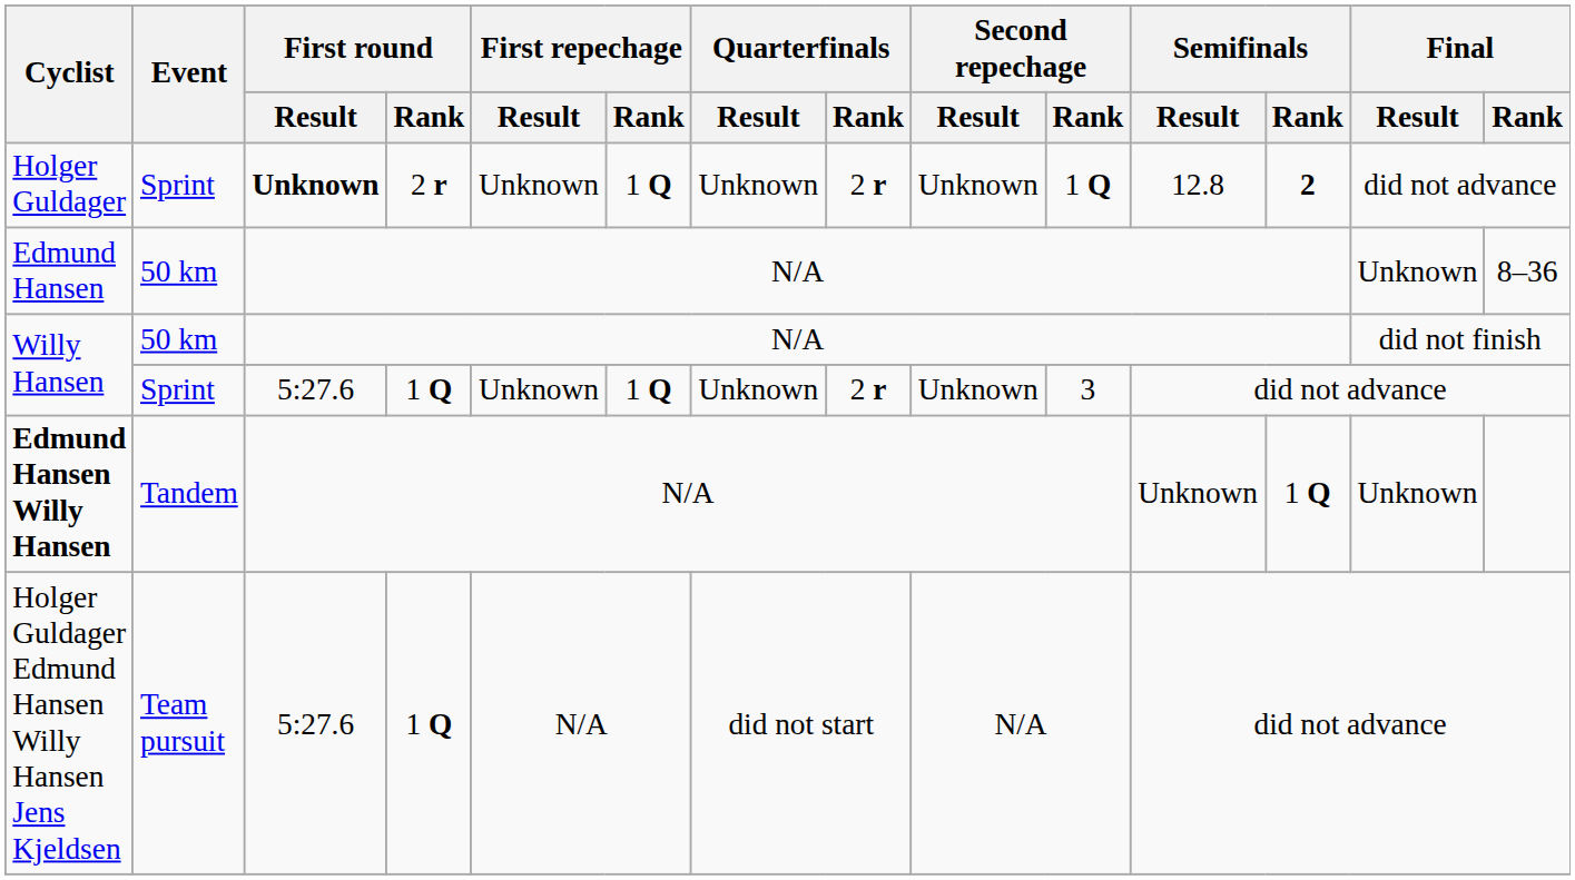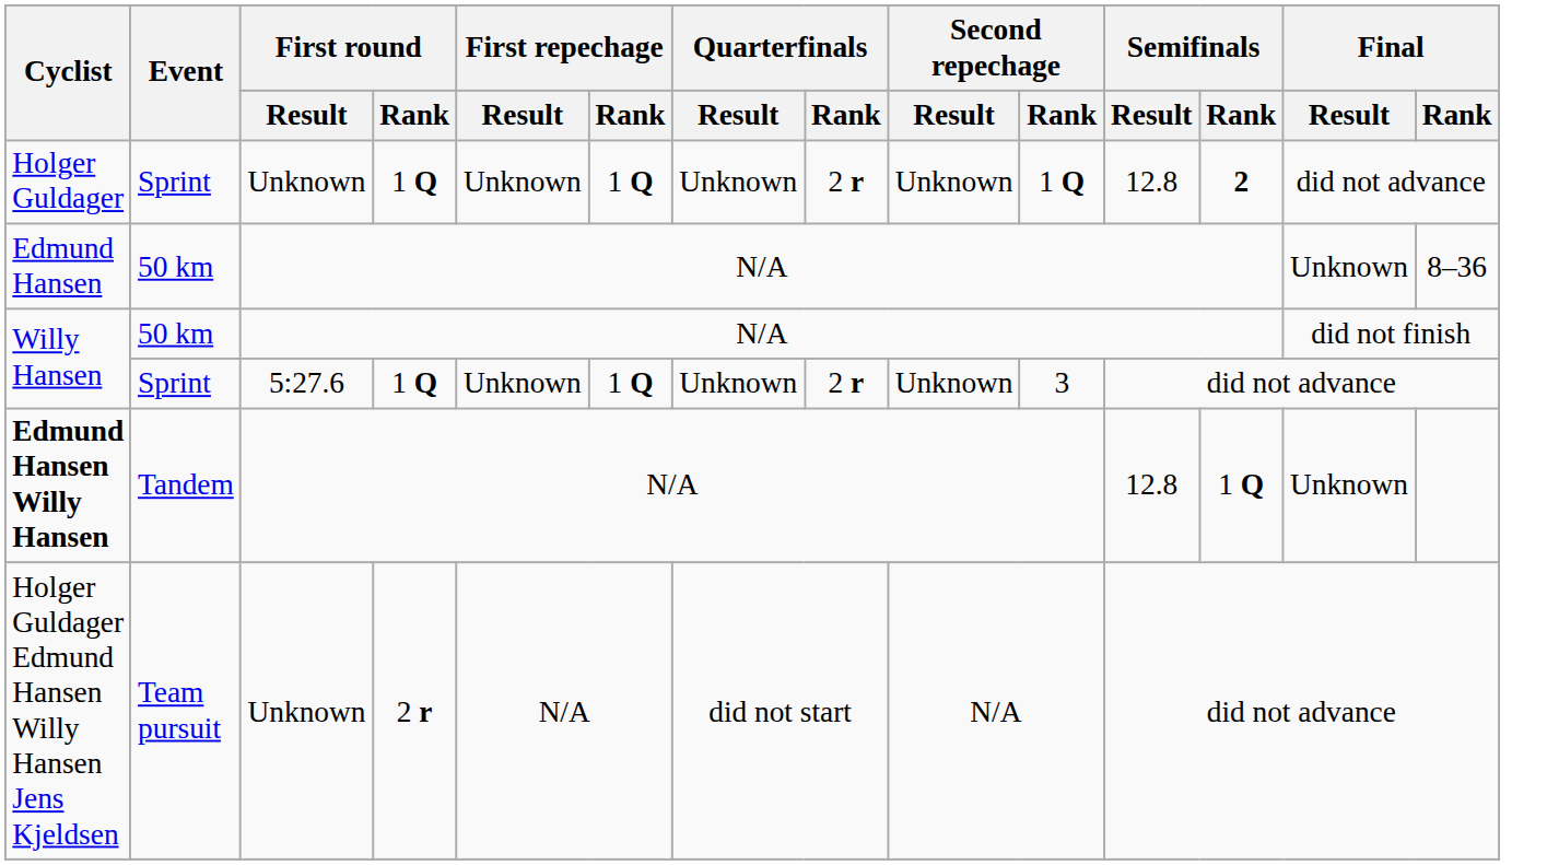 <table class=wikitable style="font-size:90%">
 <tr>
 <th rowspan=2>Cyclist</th>
 <th rowspan=2>Event</th>
 <th colspan=2>First round</th>
 <th colspan=2>First repechage</th>
 <th colspan=2>Quarterfinals</th>
 <th colspan=2>Second repechage</th>
 <th colspan=2>Semifinals</th>
 <th colspan=2>Final</th>
 </tr>
 <tr>
 <th>Result</th>
 <th>Rank</th>
 <th>Result</th>
 <th>Rank</th>
 <th>Result</th>
 <th>Rank</th>
 <th>Result</th>
 <th>Rank</th>
 <th>Result</th>
 <th>Rank</th>
 <th>Result</th>
 <th>Rank</th>
 </tr>
 <tr>
 <td><a href='#'>Holger Guldager</a></td>
 <td><a href='#'>Sprint</a></td>
-<td align=center><strong>Unknown</strong></td>
-<td align=center>2 <strong>r</strong></td>
+<td align=center>Unknown</td>
+<td align=center>1 <strong>Q</strong></td>
 <td align=center>Unknown</td>
 <td align=center>1 <strong>Q</strong></td>
 <td align=center>Unknown</td>
 <td align=center>2 <strong>r</strong></td>
 <td align=center>Unknown</td>
 <td align=center>1 <strong>Q</strong></td>
 <td align=center>12.8</td>
 <td align=center><strong>2</strong></td>
 <td align=center colspan=2>did not advance</td>
 </tr>
 <tr>
 <td><a href='#'>Edmund Hansen</a></td>
 <td><a href='#'>50 km</a></td>
 <td align=center colspan=10>N/A</td>
 <td align=center>Unknown</td>
 <td align=center>8–36</td>
 </tr>
 <tr>
 <td rowspan=2><a href='#'>Willy Hansen</a></td>
 <td><a href='#'>50 km</a></td>
 <td align=center colspan=10>N/A</td>
 <td align=center colspan=2>did not finish</td>
 </tr>
 <tr>
 <td><a href='#'>Sprint</a></td>
 <td align=center>5:27.6</td>
 <td align=center>1 <strong>Q</strong></td>
 <td align=center>Unknown</td>
 <td align=center>1 <strong>Q</strong></td>
 <td align=center>Unknown</td>
 <td align=center>2 <strong>r</strong></td>
 <td align=center>Unknown</td>
 <td align=center>3</td>
 <td align=center colspan=4>did not advance</td>
 </tr>
 <tr>
 <td><strong>Edmund Hansen <br> Willy Hansen</strong></td>
 <td><a href='#'>Tandem</a></td>
 <td align=center colspan=8>N/A</td>
-<td align=center>Unknown</td>
+<td align=center>12.8</td>
 <td align=center>1 <strong>Q</strong></td>
 <td align=center>Unknown</td>
 <td align=center></td>
 </tr>
 <tr>
 <td>Holger Guldager <br> Edmund Hansen <br> Willy Hansen <br> <a href='#'>Jens Kjeldsen</a></td>
 <td><a href='#'>Team pursuit</a></td>
-<td align=center>5:27.6</td>
-<td align=center>1 <strong>Q</strong></td>
+<td align=center>Unknown</td>
+<td align=center>2 <strong>r</strong></td>
 <td align=center colspan=2>N/A</td>
 <td align=center colspan=2>did not start</td>
 <td align=center colspan=2>N/A</td>
 <td align=center colspan=4>did not advance</td>
 </tr>
 </table>
